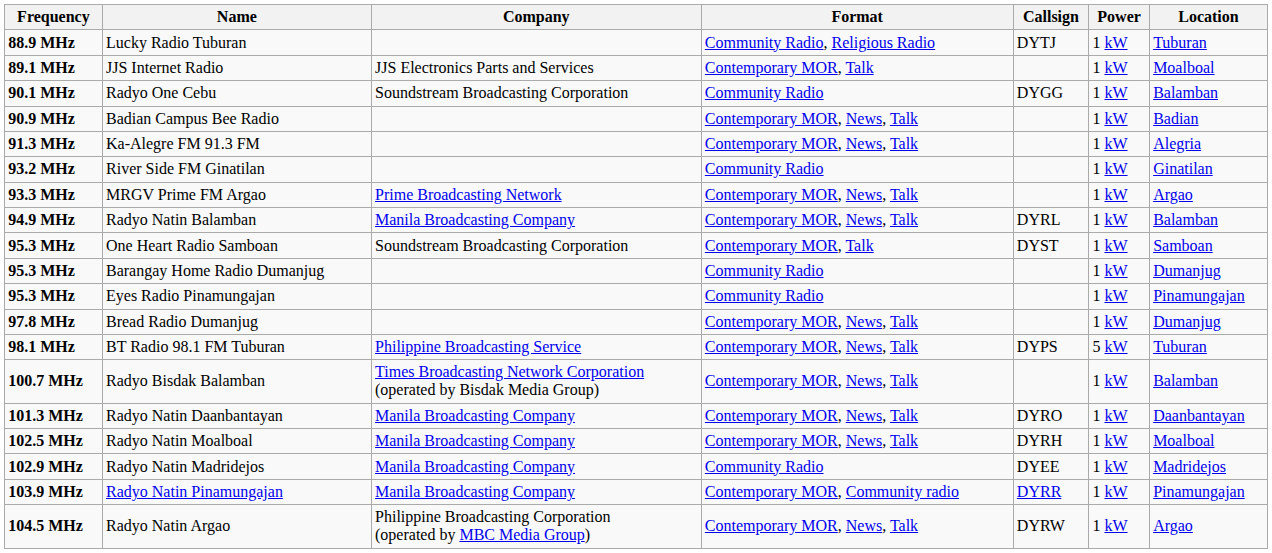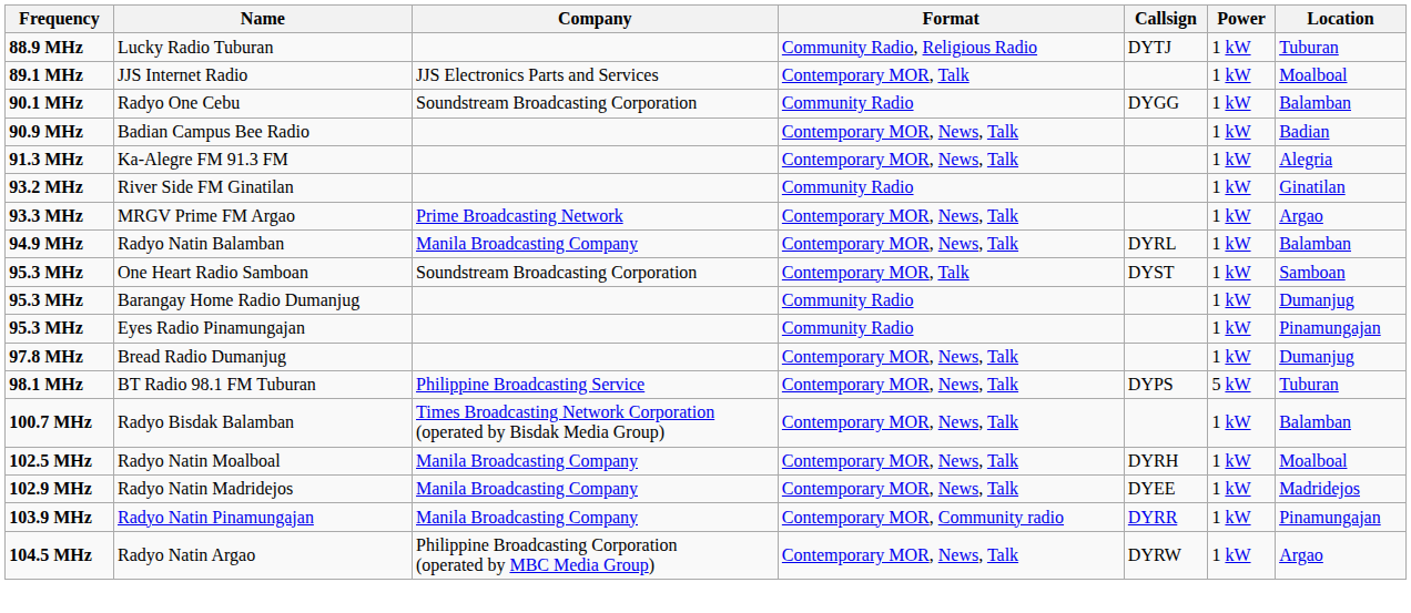 <table class="sortable wikitable" style="width:100%" style="text-align:center;">
 <tr>
 <th>Frequency</th>
 <th>Name</th>
 <th>Company</th>
 <th>Format</th>
 <th>Callsign</th>
 <th>Power</th>
 <th>Location</th>
 </tr>
 <tr>
 <td><strong>88.9 MHz</strong></td>
 <td>Lucky Radio Tuburan</td>
 <td></td>
 <td><a href='#'>Community Radio</a>, <a href='#'>Religious Radio</a></td>
 <td>DYTJ</td>
 <td>1 <a href='#'>kW</a></td>
 <td><a href='#'>Tuburan</a></td>
 </tr>
 <tr>
 <td><strong>89.1 MHz</strong></td>
 <td>JJS Internet Radio</td>
 <td>JJS Electronics Parts and Services</td>
 <td><a href='#'>Contemporary MOR</a>, <a href='#'>Talk</a></td>
 <td></td>
 <td>1 <a href='#'>kW</a></td>
 <td><a href='#'>Moalboal</a></td>
 </tr>
 <tr>
 <td><strong>90.1 MHz</strong></td>
 <td>Radyo One Cebu</td>
 <td>Soundstream Broadcasting Corporation</td>
 <td><a href='#'>Community Radio</a></td>
 <td>DYGG</td>
 <td>1 <a href='#'>kW</a></td>
 <td><a href='#'>Balamban</a></td>
 </tr>
 <tr>
 <td><strong>90.9 MHz</strong></td>
 <td>Badian Campus Bee Radio</td>
 <td></td>
 <td><a href='#'>Contemporary MOR</a>, <a href='#'>News</a>, <a href='#'>Talk</a></td>
 <td></td>
 <td>1 <a href='#'>kW</a></td>
 <td><a href='#'>Badian</a></td>
 </tr>
 <tr>
 <td><strong>91.3 MHz</strong></td>
 <td>Ka-Alegre FM 91.3 FM</td>
 <td></td>
 <td><a href='#'>Contemporary MOR</a>, <a href='#'>News</a>, <a href='#'>Talk</a></td>
 <td></td>
 <td>1 <a href='#'>kW</a></td>
 <td><a href='#'>Alegria</a></td>
 </tr>
 <tr>
 <td><strong>93.2 MHz</strong></td>
 <td>River Side FM Ginatilan</td>
 <td></td>
 <td><a href='#'>Community Radio</a></td>
 <td></td>
 <td>1 <a href='#'>kW</a></td>
 <td><a href='#'>Ginatilan</a></td>
 </tr>
 <tr>
 <td><strong>93.3 MHz</strong></td>
 <td>MRGV Prime FM Argao</td>
 <td><a href='#'>Prime Broadcasting Network</a></td>
 <td><a href='#'>Contemporary MOR</a>, <a href='#'>News</a>, <a href='#'>Talk</a></td>
 <td></td>
 <td>1 <a href='#'>kW</a></td>
 <td><a href='#'>Argao</a></td>
 </tr>
 <tr>
 <td><strong>94.9 MHz</strong></td>
 <td>Radyo Natin Balamban</td>
 <td><a href='#'>Manila Broadcasting Company</a></td>
 <td><a href='#'>Contemporary MOR</a>, <a href='#'>News</a>, <a href='#'>Talk</a></td>
 <td>DYRL</td>
 <td>1 <a href='#'>kW</a></td>
 <td><a href='#'>Balamban</a></td>
 </tr>
 <tr>
 <td><strong>95.3 MHz</strong></td>
 <td>One Heart Radio Samboan</td>
 <td>Soundstream Broadcasting Corporation</td>
 <td><a href='#'>Contemporary MOR</a>, <a href='#'>Talk</a></td>
 <td>DYST</td>
 <td>1 <a href='#'>kW</a></td>
 <td><a href='#'>Samboan</a></td>
 </tr>
 <tr>
 <td><strong>95.3 MHz</strong></td>
 <td>Barangay Home Radio Dumanjug</td>
 <td></td>
 <td><a href='#'>Community Radio</a></td>
 <td></td>
 <td>1 <a href='#'>kW</a></td>
 <td><a href='#'>Dumanjug</a></td>
 </tr>
 <tr>
 <td><strong>95.3 MHz</strong></td>
 <td>Eyes Radio Pinamungajan</td>
 <td></td>
 <td><a href='#'>Community Radio</a></td>
 <td></td>
 <td>1 <a href='#'>kW</a></td>
 <td><a href='#'>Pinamungajan</a></td>
 </tr>
 <tr>
 <td><strong>97.8 MHz</strong></td>
 <td>Bread Radio Dumanjug</td>
 <td></td>
 <td><a href='#'>Contemporary MOR</a>, <a href='#'>News</a>, <a href='#'>Talk</a></td>
 <td></td>
 <td>1 <a href='#'>kW</a></td>
 <td><a href='#'>Dumanjug</a></td>
 </tr>
 <tr>
 <td><strong>98.1 MHz</strong></td>
 <td>BT Radio 98.1 FM Tuburan</td>
 <td><a href='#'>Philippine Broadcasting Service</a></td>
 <td><a href='#'>Contemporary MOR</a>, <a href='#'>News</a>, <a href='#'>Talk</a></td>
 <td>DYPS</td>
 <td>5 <a href='#'>kW</a></td>
 <td><a href='#'>Tuburan</a></td>
 </tr>
 <tr>
 <td><strong>100.7 MHz</strong></td>
 <td>Radyo Bisdak Balamban</td>
 <td><a href='#'>Times Broadcasting Network Corporation</a><br>(operated by Bisdak Media Group)</td>
 <td><a href='#'>Contemporary MOR</a>, <a href='#'>News</a>, <a href='#'>Talk</a></td>
 <td></td>
 <td>1 <a href='#'>kW</a></td>
 <td><a href='#'>Balamban</a></td>
 </tr>
 <tr>
-<td><strong>101.3 MHz</strong></td>
-<td>Radyo Natin Daanbantayan</td>
-<td><a href='#'>Manila Broadcasting Company</a></td>
-<td><a href='#'>Contemporary MOR</a>, <a href='#'>News</a>, <a href='#'>Talk</a></td>
-<td>DYRO</td>
-<td>1 <a href='#'>kW</a></td>
-<td><a href='#'>Daanbantayan</a></td>
-</tr>
-<tr>
 <td><strong>102.5 MHz</strong></td>
 <td>Radyo Natin Moalboal</td>
 <td><a href='#'>Manila Broadcasting Company</a></td>
 <td><a href='#'>Contemporary MOR</a>, <a href='#'>News</a>, <a href='#'>Talk</a></td>
 <td>DYRH</td>
 <td>1 <a href='#'>kW</a></td>
 <td><a href='#'>Moalboal</a></td>
 </tr>
 <tr>
 <td><strong>102.9 MHz</strong></td>
 <td>Radyo Natin Madridejos</td>
 <td><a href='#'>Manila Broadcasting Company</a></td>
-<td><a href='#'>Community Radio</a></td>
+<td><a href='#'>Contemporary MOR</a>, <a href='#'>News</a>, <a href='#'>Talk</a></td>
 <td>DYEE</td>
 <td>1 <a href='#'>kW</a></td>
 <td><a href='#'>Madridejos</a></td>
 </tr>
 <tr>
 <td><strong>103.9 MHz</strong></td>
 <td><a href='#'>Radyo Natin Pinamungajan</a></td>
 <td><a href='#'>Manila Broadcasting Company</a></td>
 <td><a href='#'>Contemporary MOR</a>, <a href='#'>Community radio</a></td>
 <td><a href='#'>DYRR</a></td>
 <td>1 <a href='#'>kW</a></td>
 <td><a href='#'>Pinamungajan</a></td>
 </tr>
 <tr>
 <td><strong>104.5 MHz</strong></td>
 <td>Radyo Natin Argao</td>
 <td>Philippine Broadcasting Corporation<br>(operated by <a href='#'>MBC Media Group</a>)</td>
 <td><a href='#'>Contemporary MOR</a>, <a href='#'>News</a>, <a href='#'>Talk</a></td>
 <td>DYRW</td>
 <td>1 <a href='#'>kW</a></td>
 <td><a href='#'>Argao</a></td>
 </tr>
 <tr>
 </tr>
 </table>
